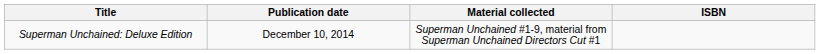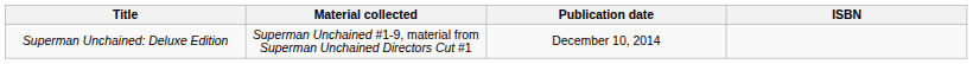 <table class="wikitable" style="text-align:center;">
 <tr>
 <th width=25%>Title</th>
+<th width=25%>Material collected</th>
 <th width=25%>Publication date</th>
-<th width=25%>Material collected</th>
 <th width=25%>ISBN</th>
 </tr>
 <tr>
 <td><em>Superman Unchained: Deluxe Edition</em></td>
+<td><em>Superman Unchained</em> #1-9, material from <em>Superman Unchained Directors Cut</em> #1</td>
 <td>December 10, 2014</td>
-<td><em>Superman Unchained</em> #1-9, material from <em>Superman Unchained Directors Cut</em> #1</td>
 <td></td>
 </tr>
 </table>
